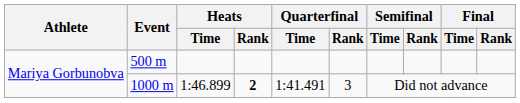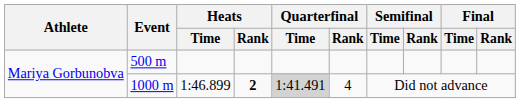 <table class="wikitable" style="font-size:90%">
 <tr>
 <th rowspan=2>Athlete</th>
 <th rowspan=2>Event</th>
 <th colspan=2>Heats</th>
 <th colspan=2>Quarterfinal</th>
 <th colspan=2>Semifinal</th>
 <th colspan=2>Final</th>
 </tr>
 <tr style="font-size:95%">
 <th>Time</th>
 <th>Rank</th>
 <th>Time</th>
 <th>Rank</th>
 <th>Time</th>
 <th>Rank</th>
 <th>Time</th>
 <th>Rank</th>
 </tr>
 <tr align=center>
 <td align=left rowspan=2><a href='#'>Mariya Gorbunobva</a></td>
 <td align=left><a href='#'>500 m</a></td>
 <td></td>
 <td></td>
 <td></td>
 <td></td>
 <td></td>
 <td></td>
 <td></td>
 <td></td>
 </tr>
 <tr align=center>
 <td align=left><a href='#'>1000 m</a></td>
 <td>1:46.899</td>
 <td><strong>2</strong></td>
-<td>1:41.491</td>
-<td>3</td>
+<td style="background: lightgrey;">1:41.491</td>
+<td>4</td>
 <td colspan=4>Did not advance</td>
 </tr>
 </table>
